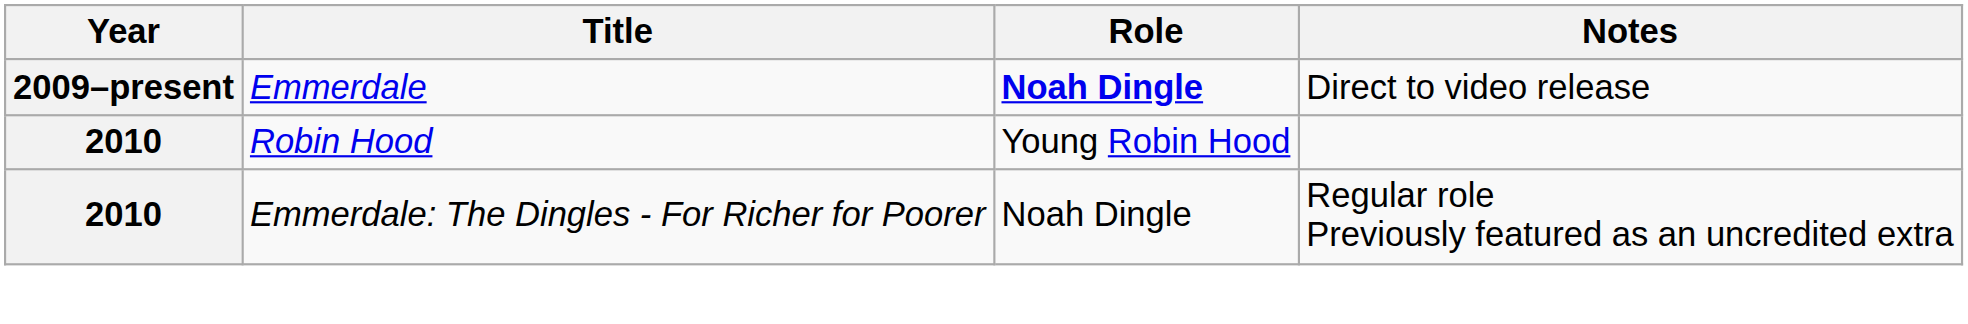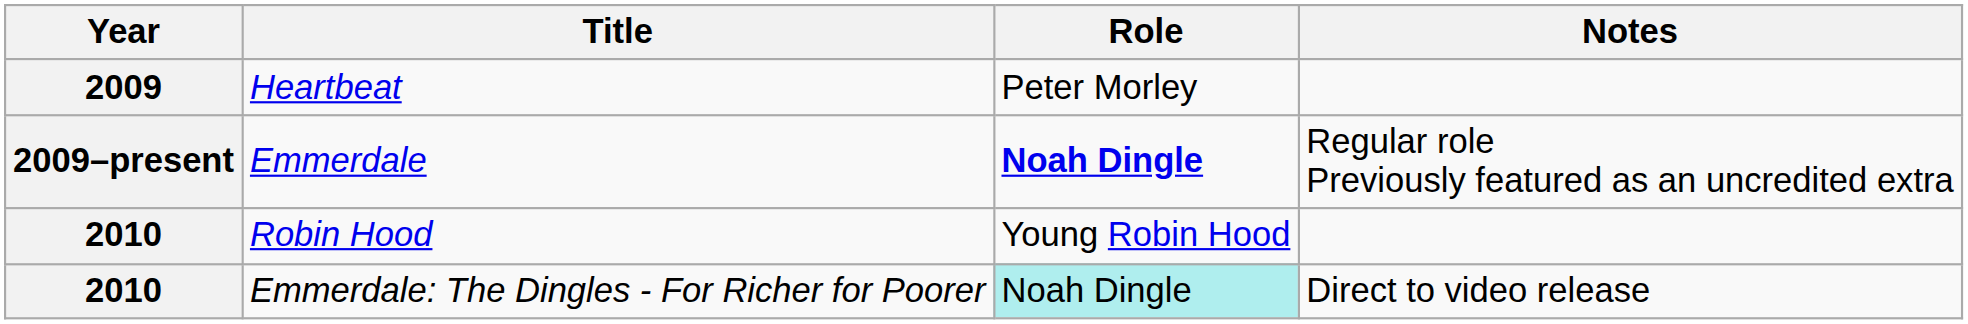 <table class="wikitable plainrowheaders sortable">
 <tr>
 <th scope="col">Year</th>
 <th scope="col">Title</th>
 <th scope="col">Role</th>
 <th scope="col" class="unsortable">Notes</th>
 </tr>
 <tr>
+<th scope="row">2009</th>
+<td><em><a href='#'>Heartbeat</a></em></td>
+<td>Peter Morley</td>
+<td></td>
+</tr>
+<tr>
 <th scope="row">2009–present</th>
 <td><em><a href='#'>Emmerdale</a></em></td>
 <td><strong><a href='#'>Noah Dingle</a></strong></td>
-<td>Direct to video release</td>
+<td>Regular role <br> Previously featured as an uncredited extra</td>
 </tr>
 <tr>
 <th scope="row">2010</th>
 <td><em><a href='#'>Robin Hood</a></em></td>
 <td>Young <a href='#'>Robin Hood</a></td>
 <td></td>
 </tr>
 <tr>
 <th scope="row">2010</th>
 <td><em>Emmerdale: The Dingles - For Richer for Poorer</em></td>
-<td>Noah Dingle</td>
-<td>Regular role <br> Previously featured as an uncredited extra</td>
+<td style="background: paleturquoise;">Noah Dingle</td>
+<td>Direct to video release</td>
 </tr>
 </table>
